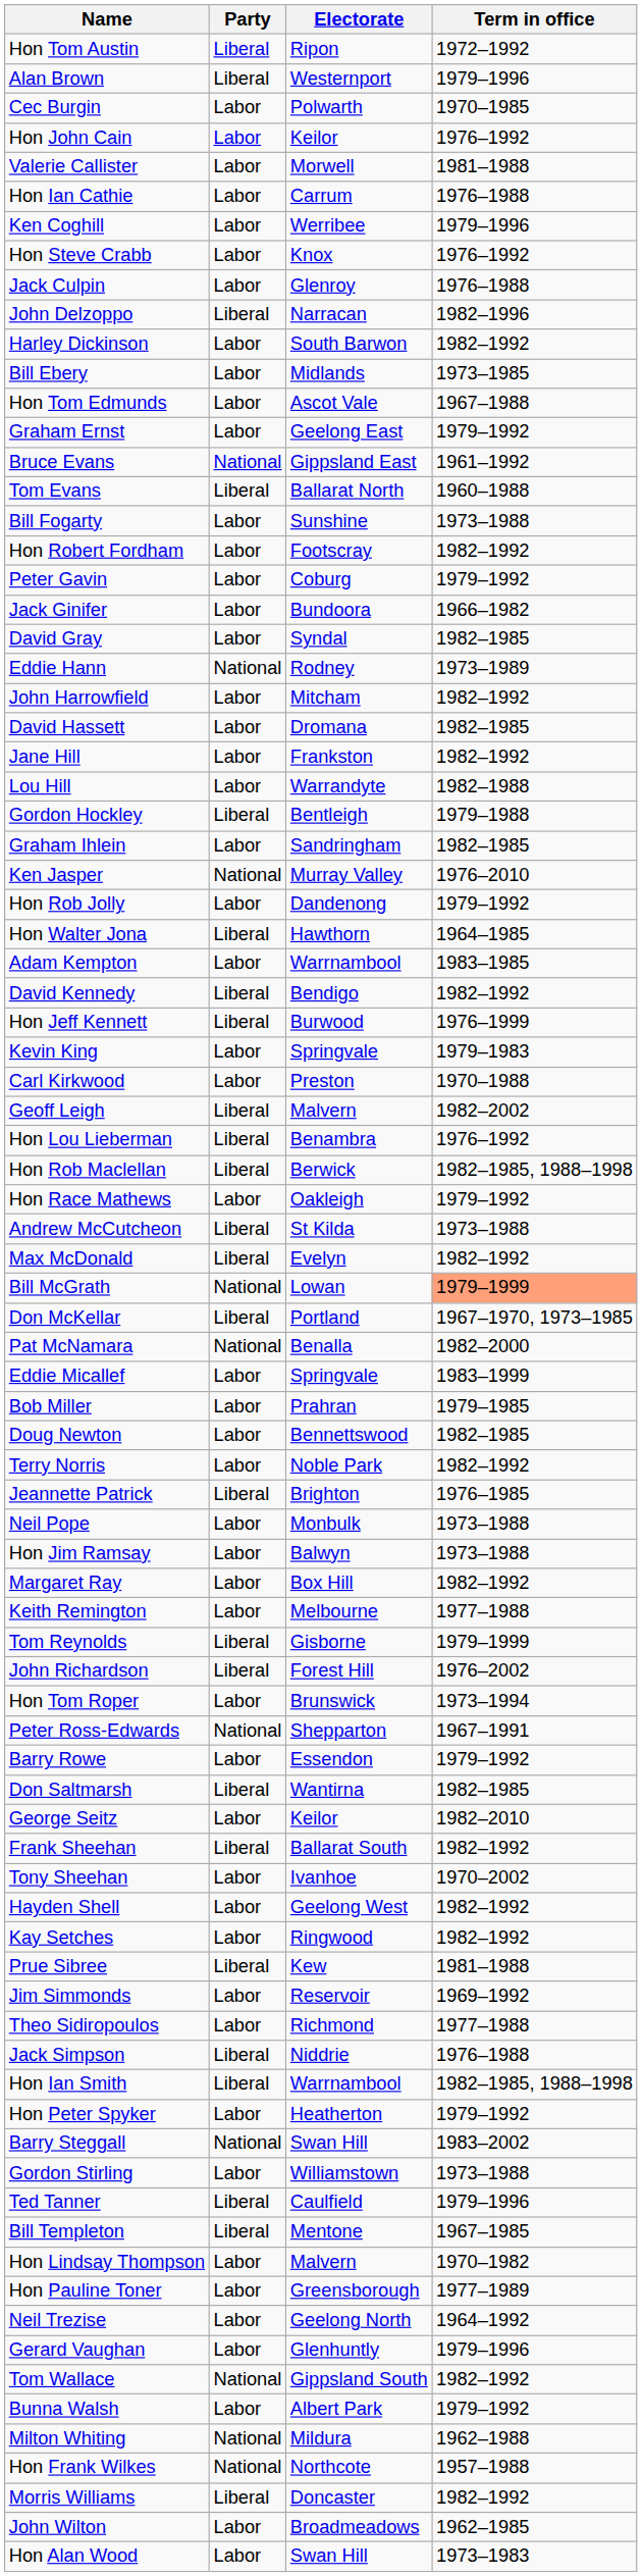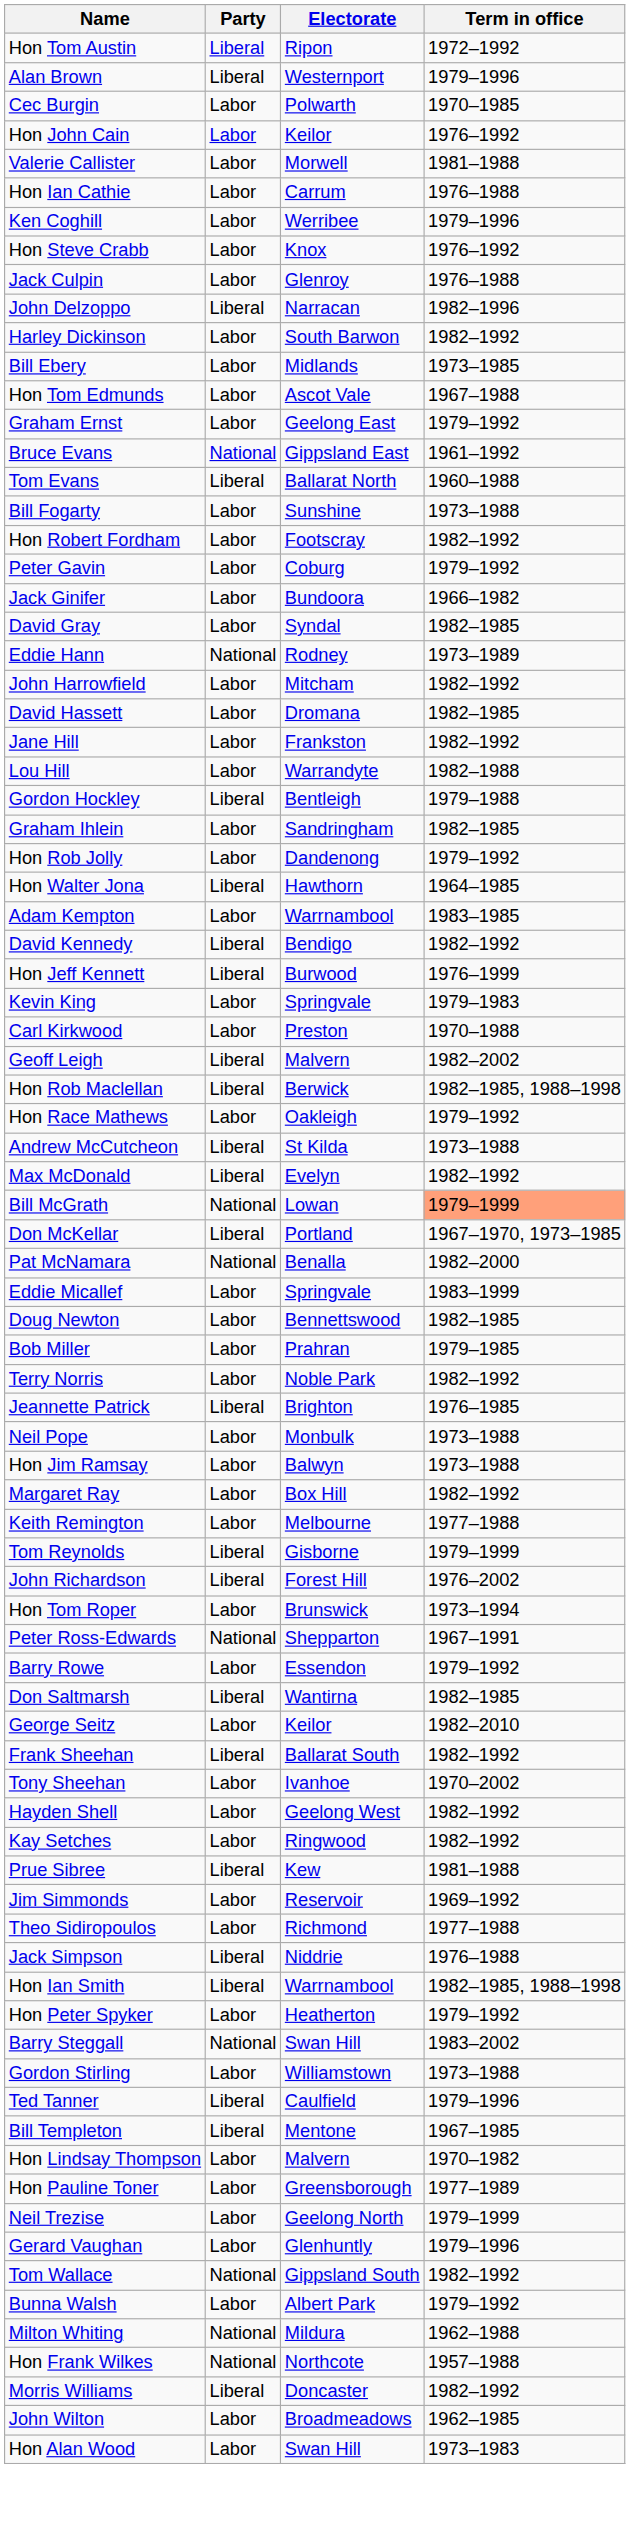 <table class="wikitable sortable">
 <tr>
 <th><strong>Name</strong></th>
 <th><strong>Party</strong></th>
 <th><strong><a href='#'>Electorate</a></strong></th>
 <th><strong>Term in office</strong></th>
 </tr>
 <tr>
 <td>Hon <a href='#'>Tom Austin</a></td>
 <td><a href='#'>Liberal</a></td>
 <td><a href='#'>Ripon</a></td>
 <td>1972–1992</td>
 </tr>
 <tr>
 <td><a href='#'>Alan Brown</a></td>
 <td>Liberal</td>
 <td><a href='#'>Westernport</a></td>
 <td>1979–1996</td>
 </tr>
 <tr>
 <td><a href='#'>Cec Burgin</a></td>
 <td>Labor</td>
 <td><a href='#'>Polwarth</a></td>
 <td>1970–1985</td>
 </tr>
 <tr>
 <td>Hon <a href='#'>John Cain</a></td>
 <td><a href='#'>Labor</a></td>
 <td><a href='#'>Keilor</a></td>
 <td>1976–1992</td>
 </tr>
 <tr>
 <td><a href='#'>Valerie Callister</a> </td>
 <td>Labor</td>
 <td><a href='#'>Morwell</a></td>
 <td>1981–1988</td>
 </tr>
 <tr>
 <td>Hon <a href='#'>Ian Cathie</a></td>
 <td>Labor</td>
 <td><a href='#'>Carrum</a></td>
 <td>1976–1988</td>
 </tr>
 <tr>
 <td><a href='#'>Ken Coghill</a></td>
 <td>Labor</td>
 <td><a href='#'>Werribee</a></td>
 <td>1979–1996</td>
 </tr>
 <tr>
 <td>Hon <a href='#'>Steve Crabb</a></td>
 <td>Labor</td>
 <td><a href='#'>Knox</a></td>
 <td>1976–1992</td>
 </tr>
 <tr>
 <td><a href='#'>Jack Culpin</a></td>
 <td>Labor</td>
 <td><a href='#'>Glenroy</a></td>
 <td>1976–1988</td>
 </tr>
 <tr>
 <td><a href='#'>John Delzoppo</a></td>
 <td>Liberal</td>
 <td><a href='#'>Narracan</a></td>
 <td>1982–1996</td>
 </tr>
 <tr>
 <td><a href='#'>Harley Dickinson</a></td>
 <td>Labor</td>
 <td><a href='#'>South Barwon</a></td>
 <td>1982–1992</td>
 </tr>
 <tr>
 <td><a href='#'>Bill Ebery</a></td>
 <td>Labor</td>
 <td><a href='#'>Midlands</a></td>
 <td>1973–1985</td>
 </tr>
 <tr>
 <td>Hon <a href='#'>Tom Edmunds</a></td>
 <td>Labor</td>
 <td><a href='#'>Ascot Vale</a></td>
 <td>1967–1988</td>
 </tr>
 <tr>
 <td><a href='#'>Graham Ernst</a></td>
 <td>Labor</td>
 <td><a href='#'>Geelong East</a></td>
 <td>1979–1992</td>
 </tr>
 <tr>
 <td><a href='#'>Bruce Evans</a></td>
 <td><a href='#'>National</a></td>
 <td><a href='#'>Gippsland East</a></td>
 <td>1961–1992</td>
 </tr>
 <tr>
 <td><a href='#'>Tom Evans</a></td>
 <td>Liberal</td>
 <td><a href='#'>Ballarat North</a></td>
 <td>1960–1988</td>
 </tr>
 <tr>
 <td><a href='#'>Bill Fogarty</a></td>
 <td>Labor</td>
 <td><a href='#'>Sunshine</a></td>
 <td>1973–1988</td>
 </tr>
 <tr>
 <td>Hon <a href='#'>Robert Fordham</a></td>
 <td>Labor</td>
 <td><a href='#'>Footscray</a></td>
 <td>1982–1992</td>
 </tr>
 <tr>
 <td><a href='#'>Peter Gavin</a></td>
 <td>Labor</td>
 <td><a href='#'>Coburg</a></td>
 <td>1979–1992</td>
 </tr>
 <tr>
 <td><a href='#'>Jack Ginifer</a> </td>
 <td>Labor</td>
 <td><a href='#'>Bundoora</a></td>
 <td>1966–1982</td>
 </tr>
 <tr>
 <td><a href='#'>David Gray</a></td>
 <td>Labor</td>
 <td><a href='#'>Syndal</a></td>
 <td>1982–1985</td>
 </tr>
 <tr>
 <td><a href='#'>Eddie Hann</a></td>
 <td>National</td>
 <td><a href='#'>Rodney</a></td>
 <td>1973–1989</td>
 </tr>
 <tr>
 <td><a href='#'>John Harrowfield</a></td>
 <td>Labor</td>
 <td><a href='#'>Mitcham</a></td>
 <td>1982–1992</td>
 </tr>
 <tr>
 <td><a href='#'>David Hassett</a></td>
 <td>Labor</td>
 <td><a href='#'>Dromana</a></td>
 <td>1982–1985</td>
 </tr>
 <tr>
 <td><a href='#'>Jane Hill</a></td>
 <td>Labor</td>
 <td><a href='#'>Frankston</a></td>
 <td>1982–1992</td>
 </tr>
 <tr>
 <td><a href='#'>Lou Hill</a></td>
 <td>Labor</td>
 <td><a href='#'>Warrandyte</a></td>
 <td>1982–1988</td>
 </tr>
 <tr>
 <td><a href='#'>Gordon Hockley</a></td>
 <td>Liberal</td>
 <td><a href='#'>Bentleigh</a></td>
 <td>1979–1988</td>
 </tr>
 <tr>
 <td><a href='#'>Graham Ihlein</a></td>
 <td>Labor</td>
 <td><a href='#'>Sandringham</a></td>
 <td>1982–1985</td>
 </tr>
 <tr>
-<td><a href='#'>Ken Jasper</a></td>
-<td>National</td>
-<td><a href='#'>Murray Valley</a></td>
-<td>1976–2010</td>
-</tr>
-<tr>
 <td>Hon <a href='#'>Rob Jolly</a></td>
 <td>Labor</td>
 <td><a href='#'>Dandenong</a></td>
 <td>1979–1992</td>
 </tr>
 <tr>
 <td>Hon <a href='#'>Walter Jona</a></td>
 <td>Liberal</td>
 <td><a href='#'>Hawthorn</a></td>
 <td>1964–1985</td>
 </tr>
 <tr>
 <td><a href='#'>Adam Kempton</a> </td>
 <td>Labor</td>
 <td><a href='#'>Warrnambool</a></td>
 <td>1983–1985</td>
 </tr>
 <tr>
 <td><a href='#'>David Kennedy</a></td>
 <td>Liberal</td>
 <td><a href='#'>Bendigo</a></td>
 <td>1982–1992</td>
 </tr>
 <tr>
 <td>Hon <a href='#'>Jeff Kennett</a></td>
 <td>Liberal</td>
 <td><a href='#'>Burwood</a></td>
 <td>1976–1999</td>
 </tr>
 <tr>
 <td><a href='#'>Kevin King</a> </td>
 <td>Labor</td>
 <td><a href='#'>Springvale</a></td>
 <td>1979–1983</td>
 </tr>
 <tr>
 <td><a href='#'>Carl Kirkwood</a></td>
 <td>Labor</td>
 <td><a href='#'>Preston</a></td>
 <td>1970–1988</td>
 </tr>
 <tr>
 <td><a href='#'>Geoff Leigh</a></td>
 <td>Liberal</td>
 <td><a href='#'>Malvern</a></td>
 <td>1982–2002</td>
-</tr>
-<tr>
-<td>Hon <a href='#'>Lou Lieberman</a></td>
-<td>Liberal</td>
-<td><a href='#'>Benambra</a></td>
-<td>1976–1992</td>
 </tr>
 <tr>
 <td>Hon <a href='#'>Rob Maclellan</a></td>
 <td>Liberal</td>
 <td><a href='#'>Berwick</a></td>
 <td>1982–1985, 1988–1998</td>
 </tr>
 <tr>
 <td>Hon <a href='#'>Race Mathews</a></td>
 <td>Labor</td>
 <td><a href='#'>Oakleigh</a></td>
 <td>1979–1992</td>
 </tr>
 <tr>
 <td><a href='#'>Andrew McCutcheon</a></td>
 <td>Liberal</td>
 <td><a href='#'>St Kilda</a></td>
 <td>1973–1988</td>
 </tr>
 <tr>
 <td><a href='#'>Max McDonald</a></td>
 <td>Liberal</td>
 <td><a href='#'>Evelyn</a></td>
 <td>1982–1992</td>
 </tr>
 <tr>
 <td><a href='#'>Bill McGrath</a></td>
 <td>National</td>
 <td><a href='#'>Lowan</a></td>
 <td style="background: lightsalmon;">1979–1999</td>
 </tr>
 <tr>
 <td><a href='#'>Don McKellar</a></td>
 <td>Liberal</td>
 <td><a href='#'>Portland</a></td>
 <td>1967–1970, 1973–1985</td>
 </tr>
 <tr>
 <td><a href='#'>Pat McNamara</a></td>
 <td>National</td>
 <td><a href='#'>Benalla</a></td>
 <td>1982–2000</td>
 </tr>
 <tr>
 <td><a href='#'>Eddie Micallef</a> </td>
 <td>Labor</td>
 <td><a href='#'>Springvale</a></td>
 <td>1983–1999</td>
 </tr>
 <tr>
+<td><a href='#'>Doug Newton</a></td>
+<td>Labor</td>
+<td><a href='#'>Bennettswood</a></td>
+<td>1982–1985</td>
+</tr>
+<tr>
 <td><a href='#'>Bob Miller</a></td>
 <td>Labor</td>
 <td><a href='#'>Prahran</a></td>
 <td>1979–1985</td>
-</tr>
-<tr>
-<td><a href='#'>Doug Newton</a></td>
-<td>Labor</td>
-<td><a href='#'>Bennettswood</a></td>
-<td>1982–1985</td>
 </tr>
 <tr>
 <td><a href='#'>Terry Norris</a></td>
 <td>Labor</td>
 <td><a href='#'>Noble Park</a></td>
 <td>1982–1992</td>
 </tr>
 <tr>
 <td><a href='#'>Jeannette Patrick</a></td>
 <td>Liberal</td>
 <td><a href='#'>Brighton</a></td>
 <td>1976–1985</td>
 </tr>
 <tr>
 <td><a href='#'>Neil Pope</a></td>
 <td>Labor</td>
 <td><a href='#'>Monbulk</a></td>
 <td>1973–1988</td>
 </tr>
 <tr>
 <td>Hon <a href='#'>Jim Ramsay</a></td>
 <td>Labor</td>
 <td><a href='#'>Balwyn</a></td>
 <td>1973–1988</td>
 </tr>
 <tr>
 <td><a href='#'>Margaret Ray</a></td>
 <td>Labor</td>
 <td><a href='#'>Box Hill</a></td>
 <td>1982–1992</td>
 </tr>
 <tr>
 <td><a href='#'>Keith Remington</a></td>
 <td>Labor</td>
 <td><a href='#'>Melbourne</a></td>
 <td>1977–1988</td>
 </tr>
 <tr>
 <td><a href='#'>Tom Reynolds</a></td>
 <td>Liberal</td>
 <td><a href='#'>Gisborne</a></td>
 <td>1979–1999</td>
 </tr>
 <tr>
 <td><a href='#'>John Richardson</a></td>
 <td>Liberal</td>
 <td><a href='#'>Forest Hill</a></td>
 <td>1976–2002</td>
 </tr>
 <tr>
 <td>Hon <a href='#'>Tom Roper</a></td>
 <td>Labor</td>
 <td><a href='#'>Brunswick</a></td>
 <td>1973–1994</td>
 </tr>
 <tr>
 <td><a href='#'>Peter Ross-Edwards</a></td>
 <td>National</td>
 <td><a href='#'>Shepparton</a></td>
 <td>1967–1991</td>
 </tr>
 <tr>
 <td><a href='#'>Barry Rowe</a></td>
 <td>Labor</td>
 <td><a href='#'>Essendon</a></td>
 <td>1979–1992</td>
 </tr>
 <tr>
 <td><a href='#'>Don Saltmarsh</a></td>
 <td>Liberal</td>
 <td><a href='#'>Wantirna</a></td>
 <td>1982–1985</td>
 </tr>
 <tr>
 <td><a href='#'>George Seitz</a> </td>
 <td>Labor</td>
 <td><a href='#'>Keilor</a></td>
 <td>1982–2010</td>
 </tr>
 <tr>
 <td><a href='#'>Frank Sheehan</a></td>
 <td>Liberal</td>
 <td><a href='#'>Ballarat South</a></td>
 <td>1982–1992</td>
 </tr>
 <tr>
 <td><a href='#'>Tony Sheehan</a></td>
 <td>Labor</td>
 <td><a href='#'>Ivanhoe</a></td>
 <td>1970–2002</td>
 </tr>
 <tr>
 <td><a href='#'>Hayden Shell</a></td>
 <td>Labor</td>
 <td><a href='#'>Geelong West</a></td>
 <td>1982–1992</td>
 </tr>
 <tr>
 <td><a href='#'>Kay Setches</a></td>
 <td>Labor</td>
 <td><a href='#'>Ringwood</a></td>
 <td>1982–1992</td>
 </tr>
 <tr>
 <td><a href='#'>Prue Sibree</a></td>
 <td>Liberal</td>
 <td><a href='#'>Kew</a></td>
 <td>1981–1988</td>
 </tr>
 <tr>
 <td><a href='#'>Jim Simmonds</a></td>
 <td>Labor</td>
 <td><a href='#'>Reservoir</a></td>
 <td>1969–1992</td>
 </tr>
 <tr>
 <td><a href='#'>Theo Sidiropoulos</a></td>
 <td>Labor</td>
 <td><a href='#'>Richmond</a></td>
 <td>1977–1988</td>
 </tr>
 <tr>
 <td><a href='#'>Jack Simpson</a></td>
 <td>Liberal</td>
 <td><a href='#'>Niddrie</a></td>
 <td>1976–1988</td>
 </tr>
 <tr>
 <td>Hon <a href='#'>Ian Smith</a> </td>
 <td>Liberal</td>
 <td><a href='#'>Warrnambool</a></td>
 <td>1982–1985, 1988–1998</td>
 </tr>
 <tr>
 <td>Hon <a href='#'>Peter Spyker</a></td>
 <td>Labor</td>
 <td><a href='#'>Heatherton</a></td>
 <td>1979–1992</td>
 </tr>
 <tr>
 <td><a href='#'>Barry Steggall</a> </td>
 <td>National</td>
 <td><a href='#'>Swan Hill</a></td>
 <td>1983–2002</td>
 </tr>
 <tr>
 <td><a href='#'>Gordon Stirling</a></td>
 <td>Labor</td>
 <td><a href='#'>Williamstown</a></td>
 <td>1973–1988</td>
 </tr>
 <tr>
 <td><a href='#'>Ted Tanner</a></td>
 <td>Liberal</td>
 <td><a href='#'>Caulfield</a></td>
 <td>1979–1996</td>
 </tr>
 <tr>
 <td><a href='#'>Bill Templeton</a></td>
 <td>Liberal</td>
 <td><a href='#'>Mentone</a></td>
 <td>1967–1985</td>
 </tr>
 <tr>
 <td>Hon <a href='#'>Lindsay Thompson</a></td>
 <td>Labor</td>
 <td><a href='#'>Malvern</a></td>
 <td>1970–1982</td>
 </tr>
 <tr>
 <td>Hon <a href='#'>Pauline Toner</a></td>
 <td>Labor</td>
 <td><a href='#'>Greensborough</a></td>
 <td>1977–1989</td>
 </tr>
 <tr>
 <td><a href='#'>Neil Trezise</a></td>
 <td>Labor</td>
 <td><a href='#'>Geelong North</a></td>
-<td>1964–1992</td>
+<td>1979–1999</td>
 </tr>
 <tr>
 <td><a href='#'>Gerard Vaughan</a></td>
 <td>Labor</td>
 <td><a href='#'>Glenhuntly</a></td>
 <td>1979–1996</td>
 </tr>
 <tr>
 <td><a href='#'>Tom Wallace</a></td>
 <td>National</td>
 <td><a href='#'>Gippsland South</a></td>
 <td>1982–1992</td>
 </tr>
 <tr>
 <td><a href='#'>Bunna Walsh</a></td>
 <td>Labor</td>
 <td><a href='#'>Albert Park</a></td>
 <td>1979–1992</td>
 </tr>
 <tr>
 <td><a href='#'>Milton Whiting</a></td>
 <td>National</td>
 <td><a href='#'>Mildura</a></td>
 <td>1962–1988</td>
 </tr>
 <tr>
 <td>Hon <a href='#'>Frank Wilkes</a></td>
 <td>National</td>
 <td><a href='#'>Northcote</a></td>
 <td>1957–1988</td>
 </tr>
 <tr>
 <td><a href='#'>Morris Williams</a></td>
 <td>Liberal</td>
 <td><a href='#'>Doncaster</a></td>
 <td>1982–1992</td>
 </tr>
 <tr>
 <td><a href='#'>John Wilton</a></td>
 <td>Labor</td>
 <td><a href='#'>Broadmeadows</a></td>
 <td>1962–1985</td>
 </tr>
 <tr>
 <td>Hon <a href='#'>Alan Wood</a> </td>
 <td>Labor</td>
 <td><a href='#'>Swan Hill</a></td>
 <td>1973–1983</td>
 </tr>
 <tr>
 </tr>
 </table>
